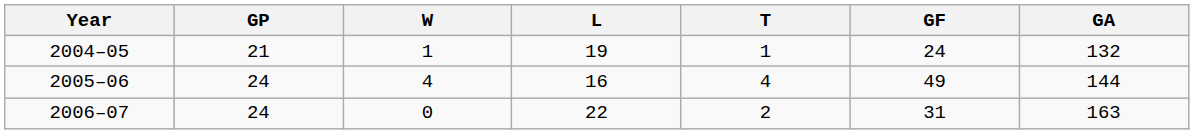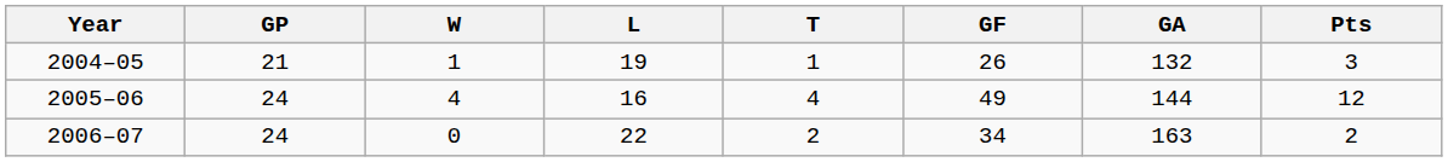 <table class="wikitable sortable">
 <tr>
 <th width="7.5%">Year</th>
 <th width="7.5%" title="Games played" class="unsortable">GP</th>
 <th width="7.5%" title="Wins">W</th>
 <th width="7.5%" title="Losses">L</th>
 <th width="7.5%" title="Ties">T</th>
 <th width="7.5%" title="Goals for">GF</th>
 <th width="7.5%" title="Goals against">GA</th>
+<th width="7.5%" title="Points">Pts</th>
 </tr>
 <tr align=center>
 <td>2004–05</td>
 <td>21</td>
 <td>1</td>
 <td>19</td>
 <td>1</td>
-<td>24</td>
+<td>26</td>
 <td>132</td>
+<td>3</td>
 </tr>
 <tr align=center>
 <td>2005–06</td>
 <td>24</td>
 <td>4</td>
 <td>16</td>
 <td>4</td>
 <td>49</td>
 <td>144</td>
+<td>12</td>
 </tr>
 <tr align=center>
 <td>2006–07</td>
 <td>24</td>
 <td>0</td>
 <td>22</td>
 <td>2</td>
-<td>31</td>
+<td>34</td>
 <td>163</td>
+<td>2</td>
 </tr>
 </table>
